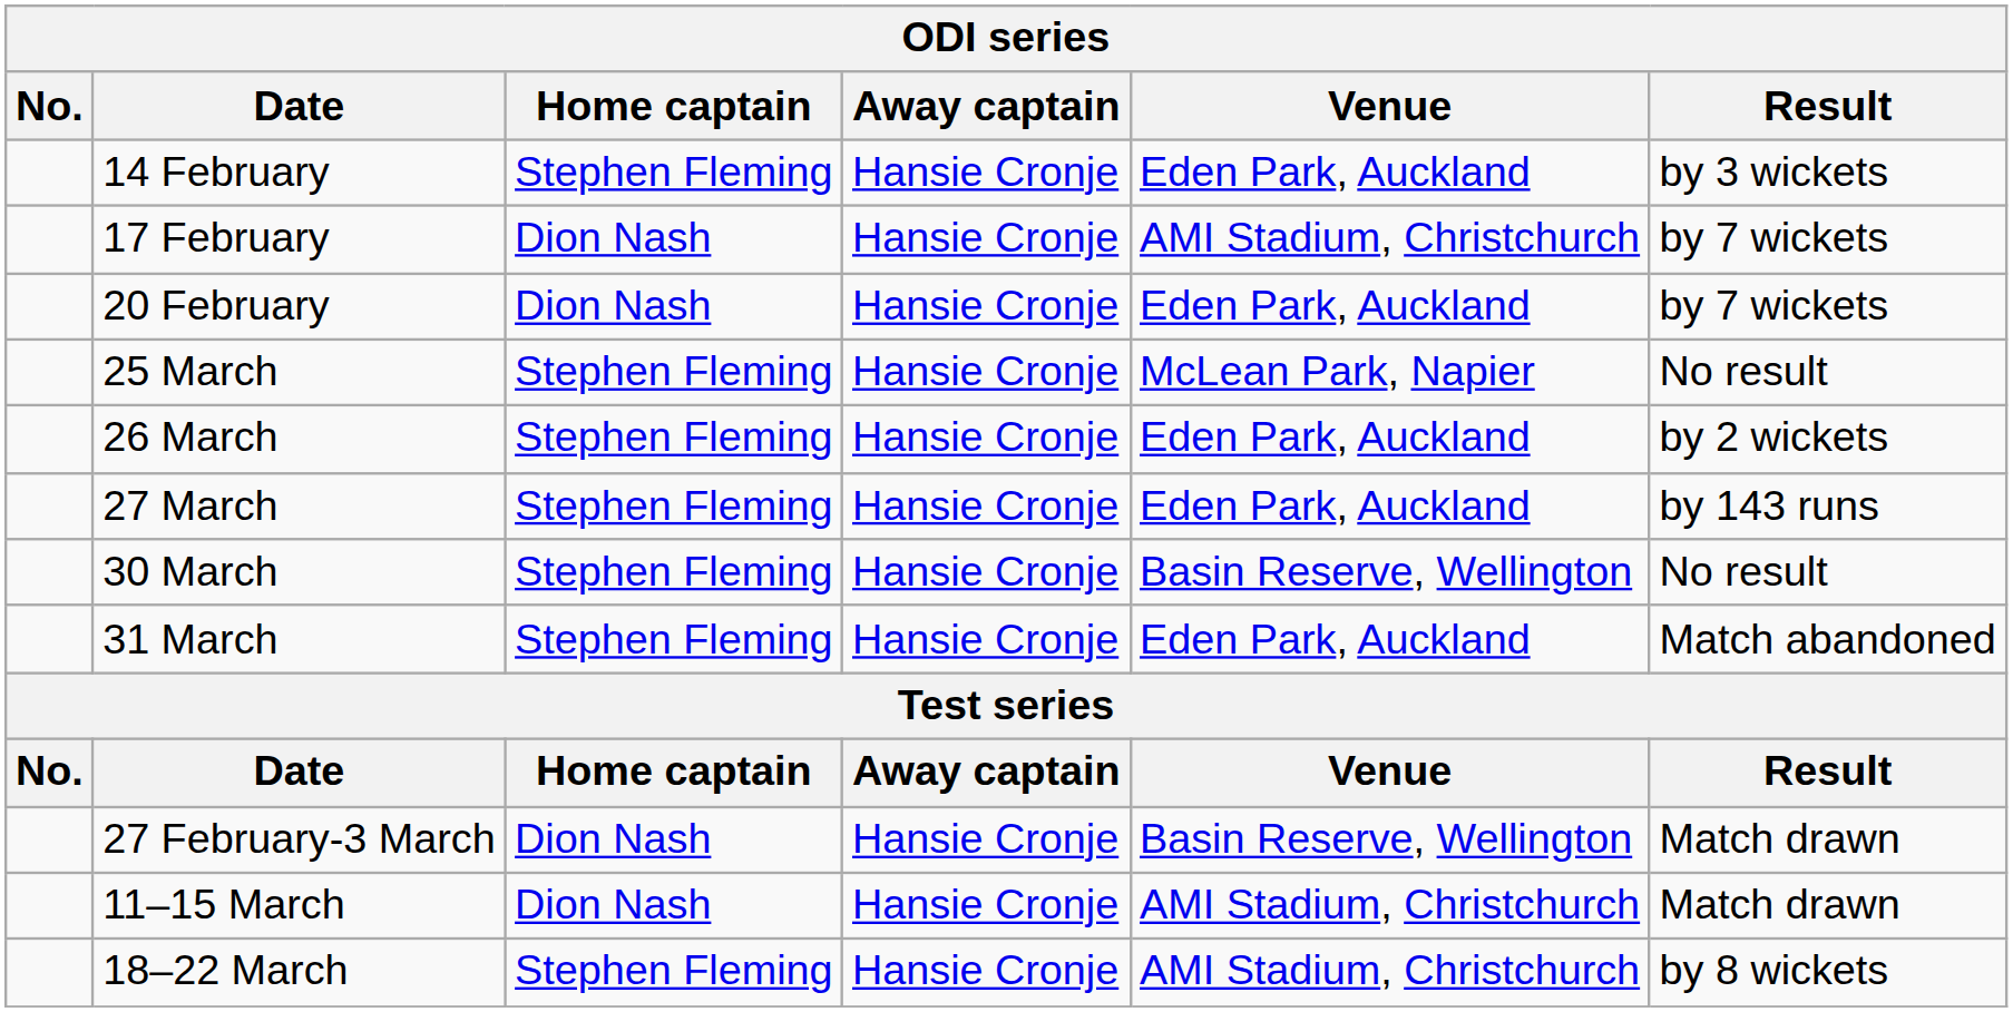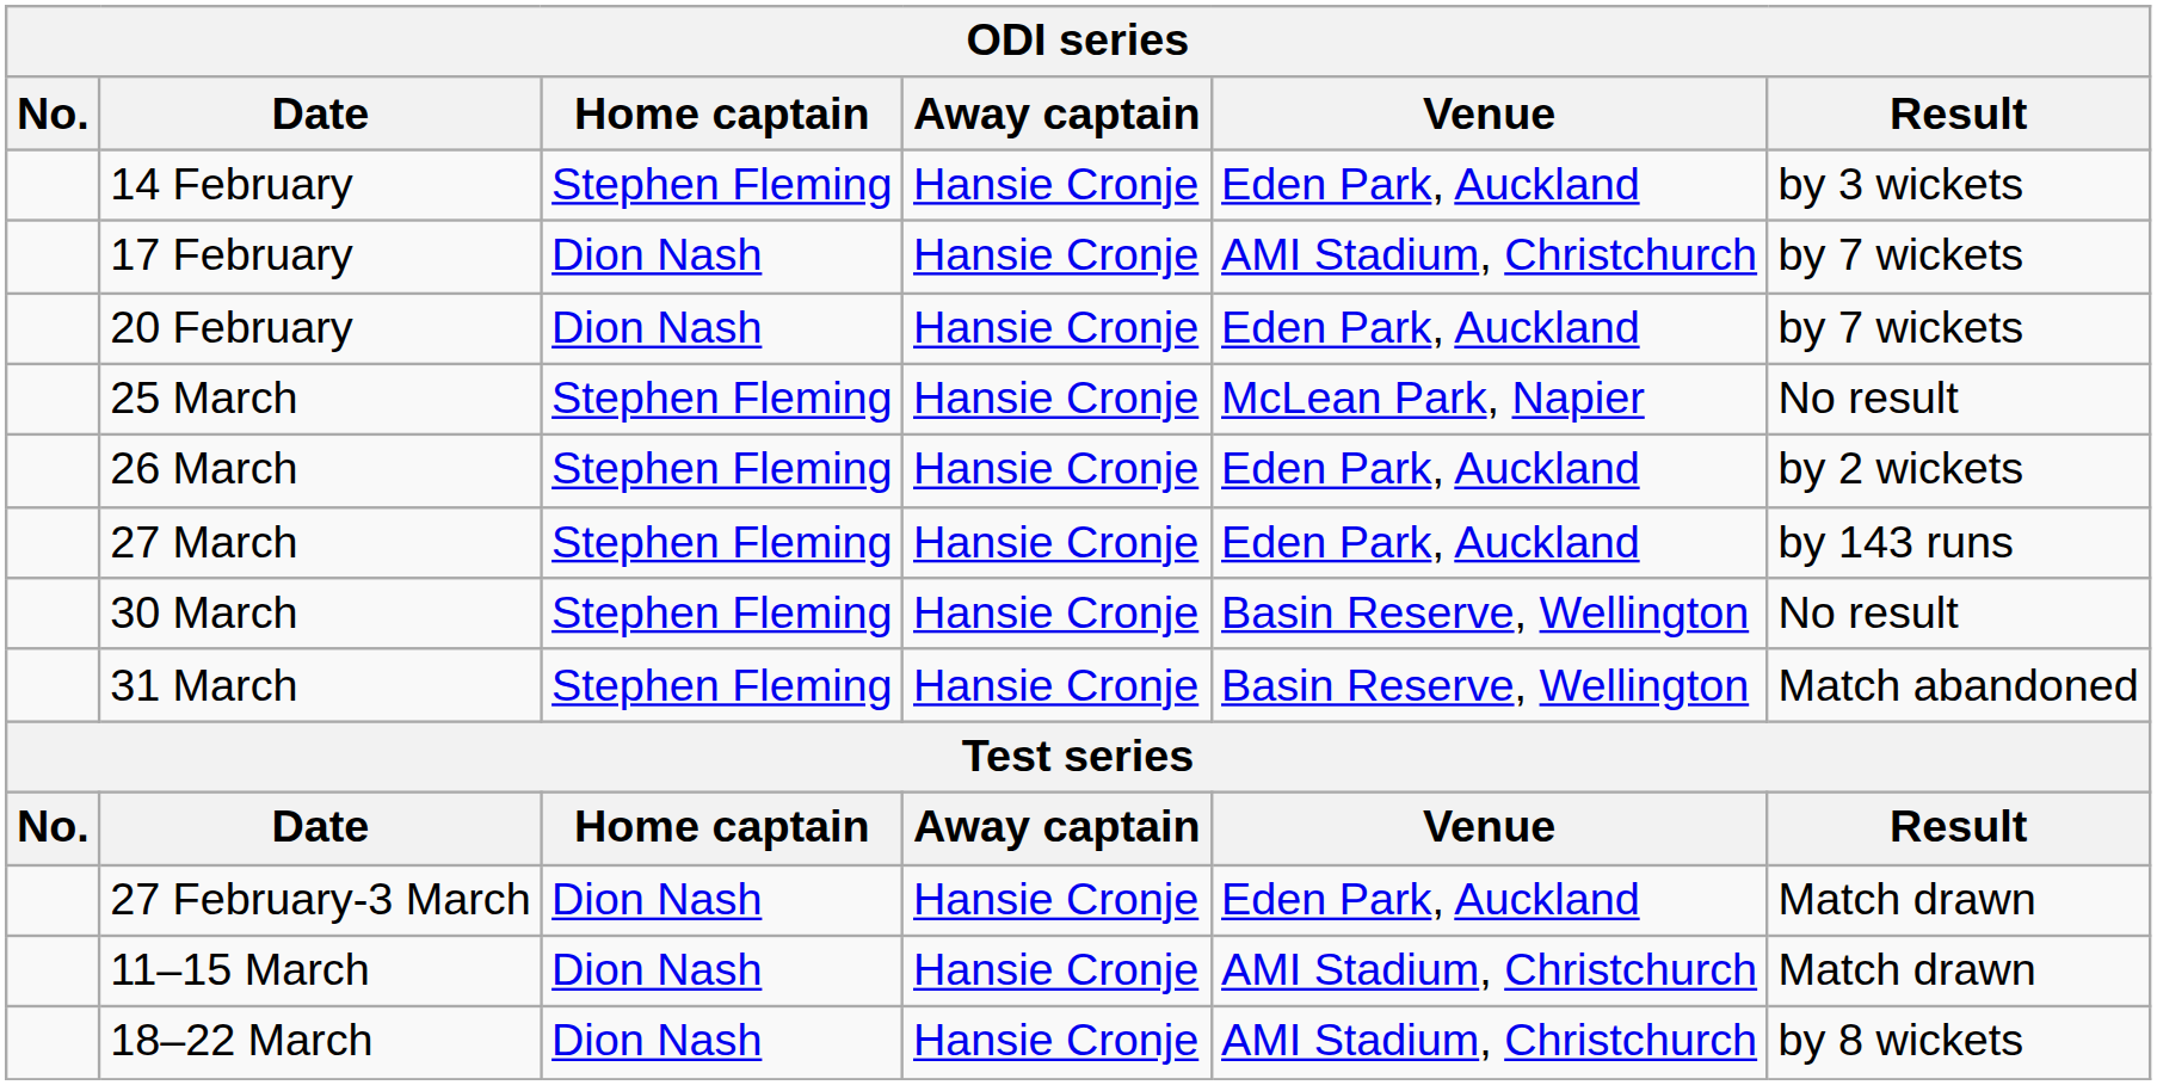 <table class="wikitable">
 <tr>
 <th colspan="9">ODI series</th>
 </tr>
 <tr>
 <th>No.</th>
 <th>Date</th>
 <th>Home captain</th>
 <th>Away captain</th>
 <th>Venue</th>
 <th>Result</th>
 </tr>
 <tr>
 <td></td>
 <td>14 February</td>
 <td><a href='#'>Stephen Fleming</a></td>
 <td><a href='#'>Hansie Cronje</a></td>
 <td><a href='#'>Eden Park</a>, <a href='#'>Auckland</a></td>
 <td> by 3 wickets</td>
 </tr>
 <tr>
 <td></td>
 <td>17 February</td>
 <td><a href='#'>Dion Nash</a></td>
 <td><a href='#'>Hansie Cronje</a></td>
 <td><a href='#'>AMI Stadium</a>, <a href='#'>Christchurch</a></td>
 <td> by 7 wickets</td>
 </tr>
 <tr>
 <td></td>
 <td>20 February</td>
 <td><a href='#'>Dion Nash</a></td>
 <td><a href='#'>Hansie Cronje</a></td>
 <td><a href='#'>Eden Park</a>, <a href='#'>Auckland</a></td>
 <td> by 7 wickets</td>
 </tr>
 <tr>
 <td></td>
 <td>25 March</td>
 <td><a href='#'>Stephen Fleming</a></td>
 <td><a href='#'>Hansie Cronje</a></td>
 <td><a href='#'>McLean Park</a>, <a href='#'>Napier</a></td>
 <td>No result</td>
 </tr>
 <tr>
 <td></td>
 <td>26 March</td>
 <td><a href='#'>Stephen Fleming</a></td>
 <td><a href='#'>Hansie Cronje</a></td>
 <td><a href='#'>Eden Park</a>, <a href='#'>Auckland</a></td>
 <td> by 2 wickets</td>
 </tr>
 <tr>
 <td></td>
 <td>27 March</td>
 <td><a href='#'>Stephen Fleming</a></td>
 <td><a href='#'>Hansie Cronje</a></td>
 <td><a href='#'>Eden Park</a>, <a href='#'>Auckland</a></td>
 <td> by 143 runs</td>
 </tr>
 <tr>
 <td></td>
 <td>30 March</td>
 <td><a href='#'>Stephen Fleming</a></td>
 <td><a href='#'>Hansie Cronje</a></td>
 <td><a href='#'>Basin Reserve</a>, <a href='#'>Wellington</a></td>
 <td>No result</td>
 </tr>
 <tr>
 <td></td>
 <td>31 March</td>
 <td><a href='#'>Stephen Fleming</a></td>
 <td><a href='#'>Hansie Cronje</a></td>
-<td><a href='#'>Eden Park</a>, <a href='#'>Auckland</a></td>
+<td><a href='#'>Basin Reserve</a>, <a href='#'>Wellington</a></td>
 <td>Match abandoned</td>
 </tr>
 <tr>
 <th colspan="9">Test series</th>
 </tr>
 <tr>
 <th>No.</th>
 <th>Date</th>
 <th>Home captain</th>
 <th>Away captain</th>
 <th>Venue</th>
 <th>Result</th>
 </tr>
 <tr>
 <td></td>
 <td>27 February-3 March</td>
 <td><a href='#'>Dion Nash</a></td>
 <td><a href='#'>Hansie Cronje</a></td>
-<td><a href='#'>Basin Reserve</a>, <a href='#'>Wellington</a></td>
+<td><a href='#'>Eden Park</a>, <a href='#'>Auckland</a></td>
 <td>Match drawn</td>
 </tr>
 <tr>
 <td></td>
 <td>11–15 March</td>
 <td><a href='#'>Dion Nash</a></td>
 <td><a href='#'>Hansie Cronje</a></td>
 <td><a href='#'>AMI Stadium</a>, <a href='#'>Christchurch</a></td>
 <td>Match drawn</td>
 </tr>
 <tr>
 <td></td>
 <td>18–22 March</td>
-<td><a href='#'>Stephen Fleming</a></td>
+<td><a href='#'>Dion Nash</a></td>
 <td><a href='#'>Hansie Cronje</a></td>
 <td><a href='#'>AMI Stadium</a>, <a href='#'>Christchurch</a></td>
 <td> by 8 wickets</td>
 </tr>
 </table>
